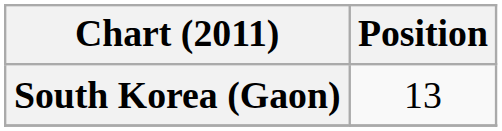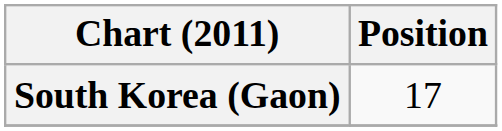 <table class="wikitable plainrowheaders">
 <tr>
 <th scope="col">Chart (2011)</th>
 <th scope="col">Position</th>
 </tr>
 <tr>
 <th scope="row">South Korea (Gaon)</th>
-<td align="center">13</td>
+<td align="center">17</td>
 </tr>
 <tr>
 </tr>
 </table>
